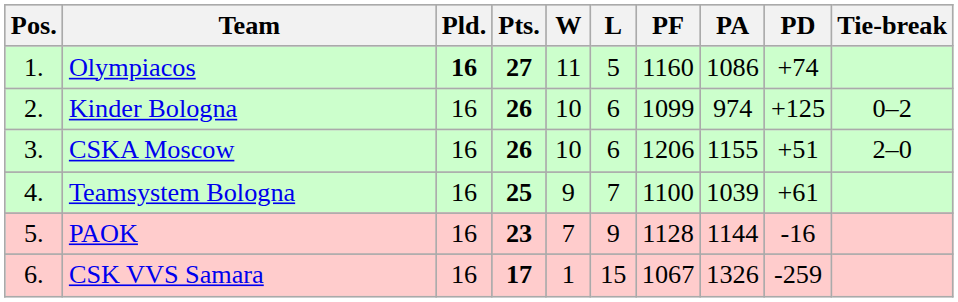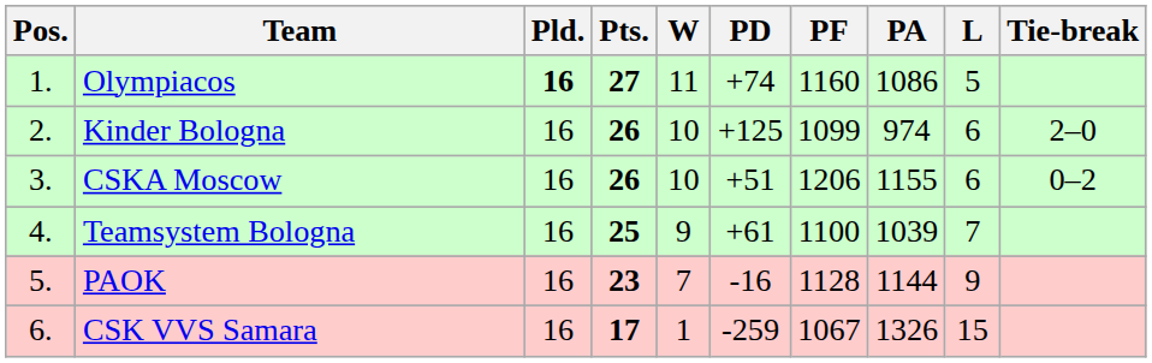 <table class="wikitable" style="text-align:center">
 <tr>
 <th width=15>Pos.</th>
 <th width=220>Team</th>
 <th width=20>Pld.</th>
 <th width=20>Pts.</th>
 <th width=20>W</th>
-<th width=20>L</th>
+<th width=20>PD</th>
 <th width=20>PF</th>
 <th width=20>PA</th>
-<th width=20>PD</th>
+<th width=20>L</th>
 <th>Tie-break</th>
 </tr>
 <tr style="background: #ccffcc;">
 <td>1.</td>
 <td align=left> <a href='#'>Olympiacos</a></td>
 <td><strong>16</strong></td>
 <td><strong>27</strong></td>
 <td>11</td>
-<td>5</td>
+<td>+74</td>
 <td>1160</td>
 <td>1086</td>
-<td>+74</td>
+<td>5</td>
 <td></td>
 </tr>
 <tr style="background: #ccffcc;">
 <td>2.</td>
 <td align=left> <a href='#'>Kinder Bologna</a></td>
 <td>16</td>
 <td><strong>26</strong></td>
 <td>10</td>
-<td>6</td>
+<td>+125</td>
 <td>1099</td>
 <td>974</td>
-<td>+125</td>
-<td>0–2</td>
+<td>6</td>
+<td>2–0</td>
 </tr>
 <tr style="background: #ccffcc;">
 <td>3.</td>
 <td align=left> <a href='#'>CSKA Moscow</a></td>
 <td>16</td>
 <td><strong>26</strong></td>
 <td>10</td>
-<td>6</td>
+<td>+51</td>
 <td>1206</td>
 <td>1155</td>
-<td>+51</td>
-<td>2–0</td>
+<td>6</td>
+<td>0–2</td>
 </tr>
 <tr style="background: #ccffcc;">
 <td>4.</td>
 <td align=left> <a href='#'>Teamsystem Bologna</a></td>
 <td>16</td>
 <td><strong>25</strong></td>
 <td>9</td>
-<td>7</td>
+<td>+61</td>
 <td>1100</td>
 <td>1039</td>
-<td>+61</td>
+<td>7</td>
 <td></td>
 </tr>
 <tr style="background: #ffcccc;">
 <td>5.</td>
 <td align=left> <a href='#'>PAOK</a></td>
 <td>16</td>
 <td><strong>23</strong></td>
 <td>7</td>
-<td>9</td>
+<td>-16</td>
 <td>1128</td>
 <td>1144</td>
-<td>-16</td>
+<td>9</td>
 <td></td>
 </tr>
 <tr style="background: #ffcccc;">
 <td>6.</td>
 <td align=left> <a href='#'>CSK VVS Samara</a></td>
 <td>16</td>
 <td><strong>17</strong></td>
 <td>1</td>
-<td>15</td>
+<td>-259</td>
 <td>1067</td>
 <td>1326</td>
-<td>-259</td>
+<td>15</td>
 <td></td>
 </tr>
 </table>
